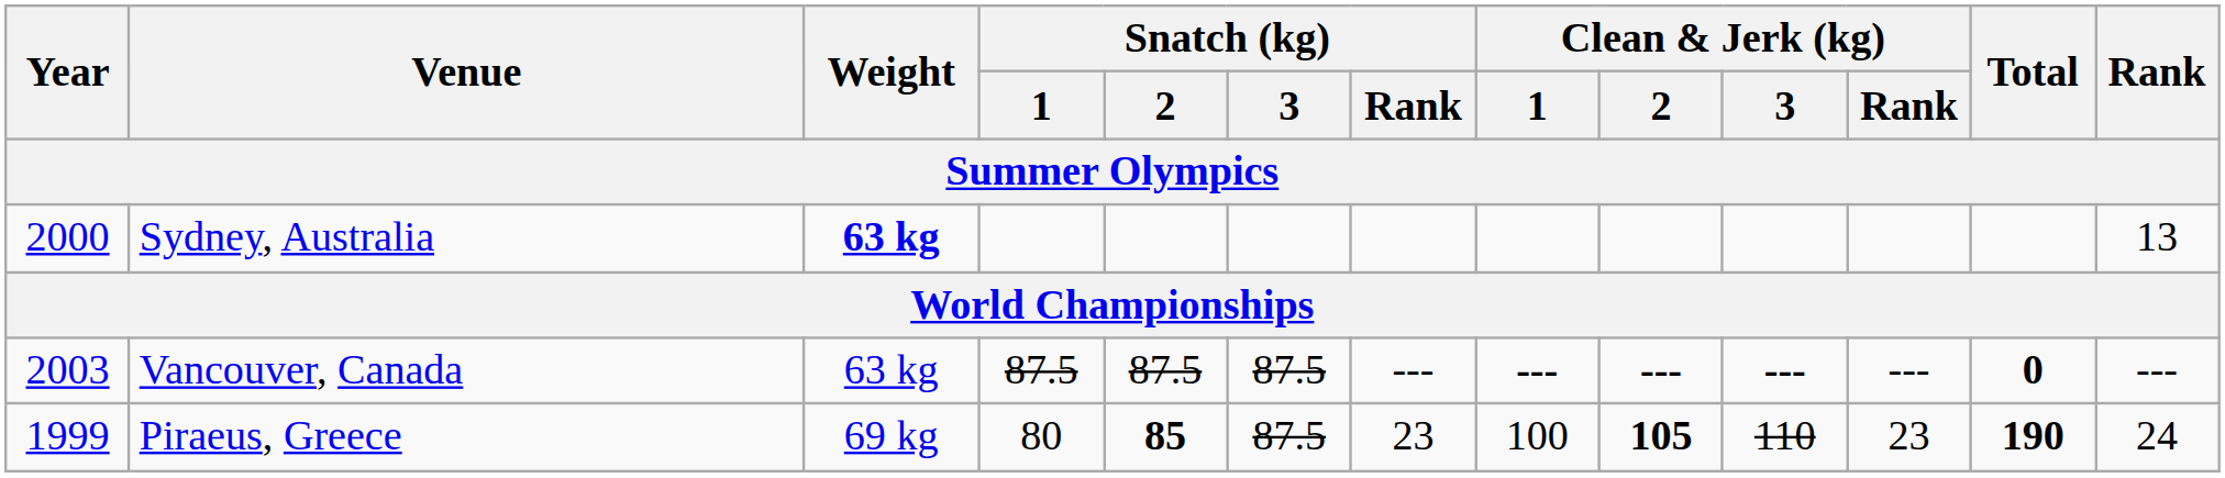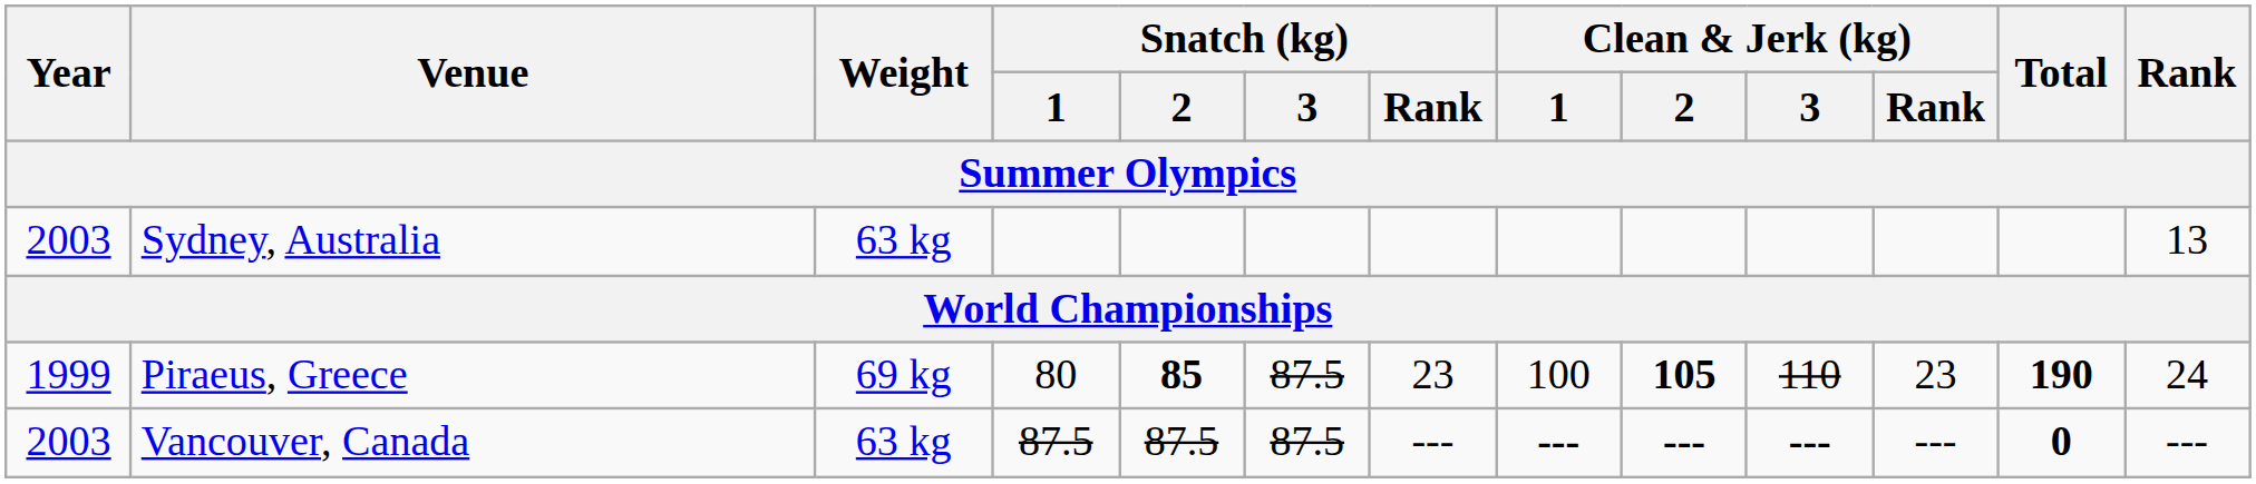 <table class="wikitable" style="text-align:center;">
 <tr>
 <th rowspan=2 width=40>Year</th>
 <th rowspan=2 width=250>Venue</th>
 <th rowspan=2 width=60>Weight</th>
 <th colspan=4>Snatch (kg)</th>
 <th colspan=4>Clean & Jerk (kg)</th>
 <th rowspan=2 width=40>Total</th>
 <th rowspan=2 width=40>Rank</th>
 </tr>
 <tr>
 <th width=40>1</th>
 <th width=40>2</th>
 <th width=40>3</th>
 <th width=40>Rank</th>
 <th width=40>1</th>
 <th width=40>2</th>
 <th width=40>3</th>
 <th width=40>Rank</th>
 </tr>
 <tr>
 <th colspan=13><a href='#'>Summer Olympics</a></th>
 </tr>
 <tr>
-<td><a href='#'>2000</a></td>
+<td><a href='#'>2003</a></td>
 <td align=left> <a href='#'>Sydney</a>, <a href='#'>Australia</a></td>
-<td><strong><a href='#'>63 kg</a></strong></td>
+<td><a href='#'>63 kg</a></td>
 <td></td>
 <td></td>
 <td></td>
 <td></td>
 <td></td>
 <td></td>
 <td></td>
 <td></td>
 <td></td>
 <td>13</td>
 </tr>
 <tr>
 <th colspan=13><a href='#'>World Championships</a></th>
+</tr>
+<tr>
+<td><a href='#'>1999</a></td>
+<td align=left> <a href='#'>Piraeus</a>, <a href='#'>Greece</a></td>
+<td><a href='#'>69 kg</a></td>
+<td>80</td>
+<td><strong>85</strong></td>
+<td><s>87.5 </s></td>
+<td>23</td>
+<td>100</td>
+<td><strong>105</strong></td>
+<td><s>110 </s></td>
+<td>23</td>
+<td><strong>190</strong></td>
+<td>24</td>
 </tr>
 <tr>
 <td><a href='#'>2003</a></td>
 <td align=left> <a href='#'>Vancouver</a>, <a href='#'>Canada</a></td>
 <td><a href='#'>63 kg</a></td>
 <td><s>87.5 </s></td>
 <td><s>87.5 </s></td>
 <td><s>87.5 </s></td>
 <td>---</td>
 <td><strong>---</strong></td>
 <td><strong>---</strong></td>
 <td><strong>---</strong></td>
 <td>---</td>
 <td><strong>0</strong></td>
 <td>---</td>
 </tr>
-<tr>
-<td><a href='#'>1999</a></td>
-<td align=left> <a href='#'>Piraeus</a>, <a href='#'>Greece</a></td>
-<td><a href='#'>69 kg</a></td>
-<td>80</td>
-<td><strong>85</strong></td>
-<td><s>87.5 </s></td>
-<td>23</td>
-<td>100</td>
-<td><strong>105</strong></td>
-<td><s>110 </s></td>
-<td>23</td>
-<td><strong>190</strong></td>
-<td>24</td>
-</tr>
 </table>
